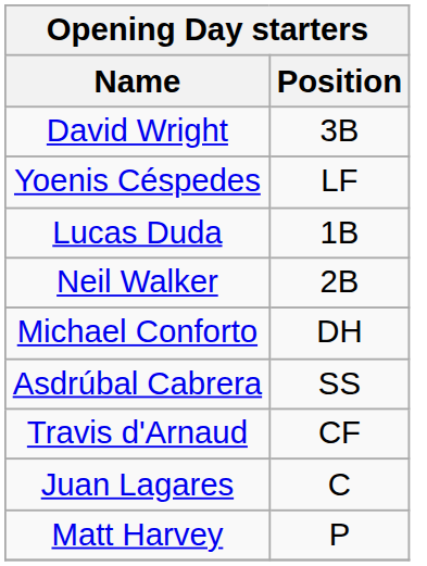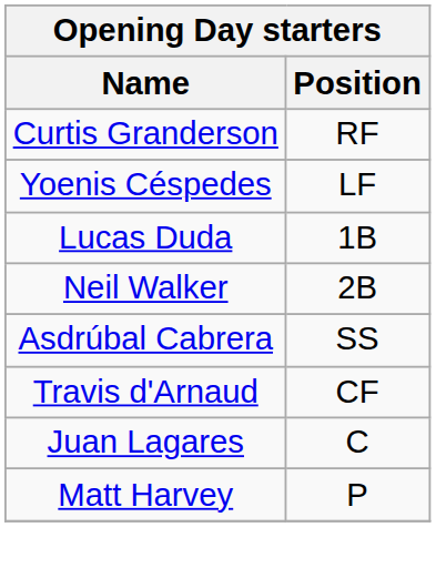 <table class="wikitable" style="text-align:center">
 <tr>
 <th colspan="2">Opening Day starters</th>
 </tr>
 <tr>
 <th>Name</th>
 <th>Position</th>
 </tr>
 <tr>
-<td><a href='#'>David Wright</a></td>
-<td>3B</td>
+<td><a href='#'>Curtis Granderson</a></td>
+<td>RF</td>
 </tr>
 <tr>
 <td><a href='#'>Yoenis Céspedes</a></td>
 <td>LF</td>
 </tr>
 <tr>
 <td><a href='#'>Lucas Duda</a></td>
 <td>1B</td>
 </tr>
 <tr>
 <td><a href='#'>Neil Walker</a></td>
 <td>2B</td>
-</tr>
-<tr>
-<td><a href='#'>Michael Conforto</a></td>
-<td>DH</td>
 </tr>
 <tr>
 <td><a href='#'>Asdrúbal Cabrera</a></td>
 <td>SS</td>
 </tr>
 <tr>
 <td><a href='#'>Travis d'Arnaud</a></td>
 <td>CF</td>
 </tr>
 <tr>
 <td><a href='#'>Juan Lagares</a></td>
 <td>C</td>
 </tr>
 <tr>
 <td><a href='#'>Matt Harvey</a></td>
 <td>P</td>
 </tr>
 <tr>
 </tr>
 </table>
